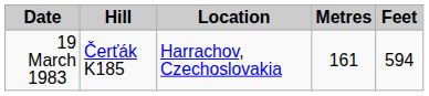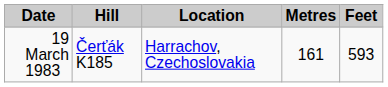 <table class="wikitable sortable" style="text-align:left; line-height:16px; width:62%;">
 <tr>
 <th style="background-color: #ccc;" width="120">Date</th>
 <th style="background-color: #ccc;" width="110">Hill</th>
 <th style="background-color: #ccc;" width="215">Location</th>
 <th style="background-color: #ccc;" width="48">Metres</th>
 <th style="background-color: #ccc;" width="48">Feet</th>
 </tr>
 <tr>
 <td align=right>19 March 1983  </td>
 <td><a href='#'>Čerťák</a> K185</td>
 <td><a href='#'>Harrachov</a>, <a href='#'>Czechoslovakia</a></td>
 <td align=center>161</td>
-<td align=center>594</td>
+<td align=center>593</td>
 </tr>
 </table>
